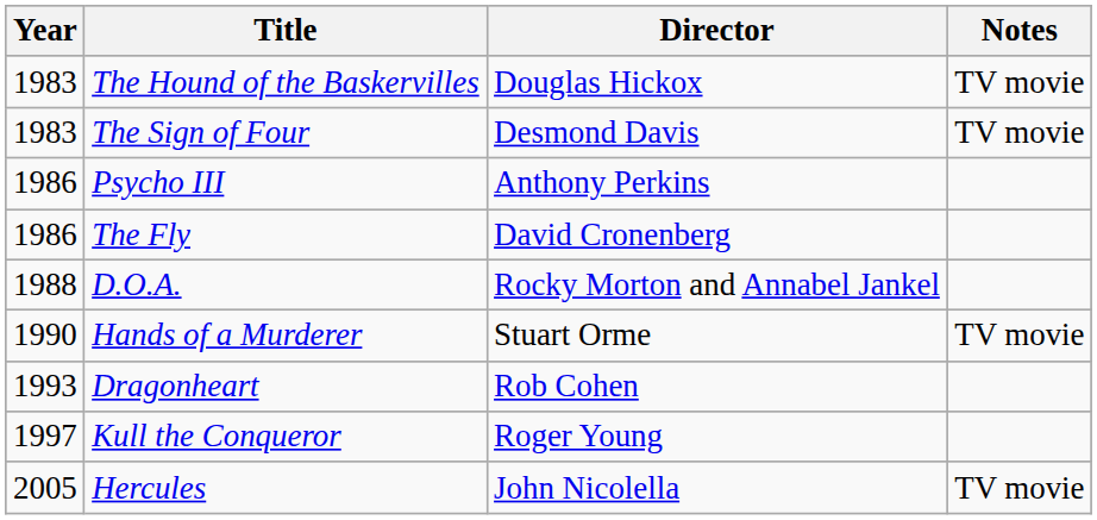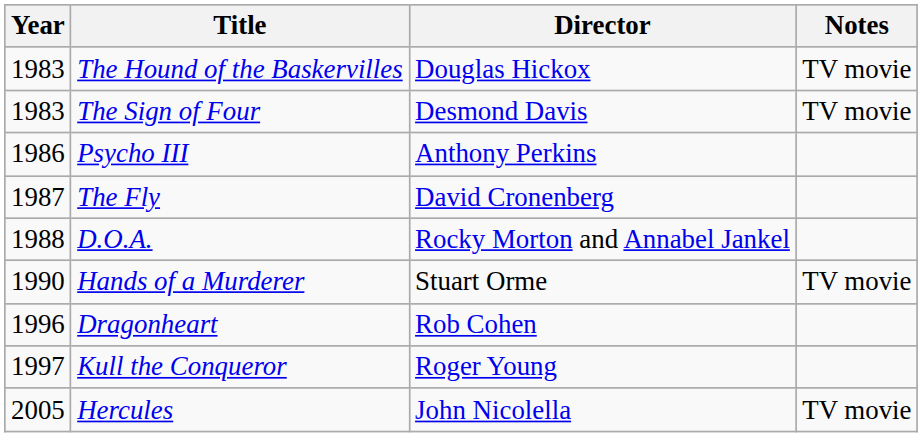 <table class="wikitable">
 <tr>
 <th>Year</th>
 <th>Title</th>
 <th>Director</th>
 <th>Notes</th>
 </tr>
 <tr>
 <td>1983</td>
 <td><em><a href='#'>The Hound of the Baskervilles</a></em></td>
 <td><a href='#'>Douglas Hickox</a></td>
 <td>TV movie</td>
 </tr>
 <tr>
 <td>1983</td>
 <td><em><a href='#'>The Sign of Four</a></em></td>
 <td><a href='#'>Desmond Davis</a></td>
 <td>TV movie</td>
 </tr>
 <tr>
 <td>1986</td>
 <td><em><a href='#'>Psycho III</a></em></td>
 <td><a href='#'>Anthony Perkins</a></td>
 <td></td>
 </tr>
 <tr>
-<td>1986</td>
+<td>1987</td>
 <td><em><a href='#'>The Fly</a></em></td>
 <td><a href='#'>David Cronenberg</a></td>
 <td></td>
 </tr>
 <tr>
 <td>1988</td>
 <td><em><a href='#'>D.O.A.</a></em></td>
 <td><a href='#'>Rocky Morton</a> and <a href='#'>Annabel Jankel</a></td>
 <td></td>
 </tr>
 <tr>
 <td>1990</td>
 <td><em><a href='#'>Hands of a Murderer</a></em></td>
 <td>Stuart Orme</td>
 <td>TV movie</td>
 </tr>
 <tr>
-<td>1993</td>
+<td>1996</td>
 <td><em><a href='#'>Dragonheart</a></em></td>
 <td><a href='#'>Rob Cohen</a></td>
 <td></td>
 </tr>
 <tr>
 <td>1997</td>
 <td><em><a href='#'>Kull the Conqueror</a></em></td>
 <td><a href='#'>Roger Young</a></td>
 <td></td>
 </tr>
 <tr>
 <td>2005</td>
 <td><em><a href='#'>Hercules</a></em></td>
 <td><a href='#'>John Nicolella</a></td>
 <td>TV movie</td>
 </tr>
 </table>
